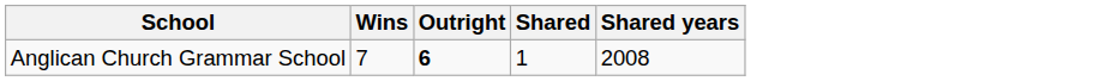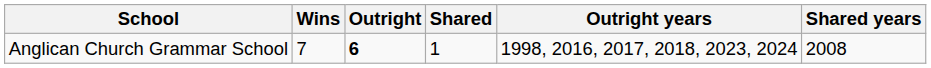 <table class="wikitable sortable">
 <tr>
 <th>School</th>
 <th>Wins</th>
 <th>Outright</th>
 <th>Shared</th>
+<th>Outright years</th>
 <th>Shared years</th>
 </tr>
 <tr>
 <td>Anglican Church Grammar School</td>
 <td>7</td>
 <td><strong>6</strong></td>
 <td>1</td>
+<td>1998, 2016, 2017, 2018, 2023, 2024</td>
 <td>2008</td>
 </tr>
 </table>
